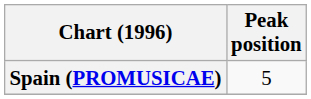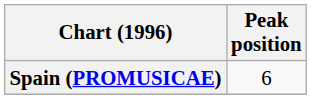 <table class="wikitable sortable plainrowheaders" style="text-align:center;">
 <tr>
 <th scope="col">Chart (1996)</th>
 <th scope="col">Peak<br>position</th>
 </tr>
 <tr>
 <th scope="row">Spain (<a href='#'>PROMUSICAE</a>)</th>
-<td>5</td>
+<td>6</td>
 </tr>
 <tr>
 </tr>
 </table>
